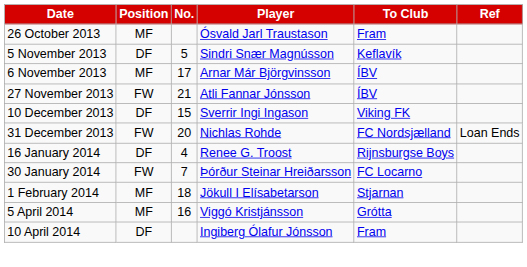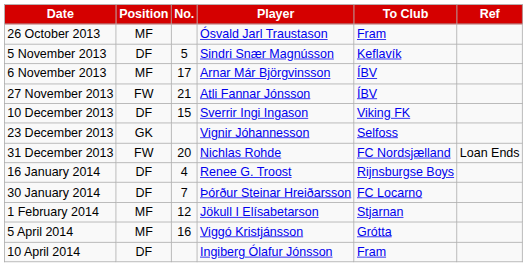 <table class="wikitable sortable">
 <tr>
 <th style="background:#d50000; color:white;"><strong>Date</strong></th>
 <th style="background:#d50000; color:white;"><strong>Position</strong></th>
 <th style="background:#d50000; color:white;"><strong>No.</strong></th>
 <th style="background:#d50000; color:white;"><strong>Player</strong></th>
 <th style="background:#d50000; color:white;"><strong>To Club</strong></th>
 <th style="background:#d50000; color:white;"><strong>Ref</strong></th>
 </tr>
 <tr>
 <td>26 October 2013</td>
 <td style="text-align:center;">MF</td>
 <td style="text-align:center;"></td>
 <td style="text-align:left;"> <a href='#'>Ósvald Jarl Traustason</a></td>
 <td style="text-align:left;"> <a href='#'>Fram</a></td>
 <td></td>
 </tr>
 <tr>
 <td>5 November 2013</td>
 <td style="text-align:center;">DF</td>
 <td style="text-align:center;">5</td>
 <td style="text-align:left;"> <a href='#'>Sindri Snær Magnússon</a></td>
 <td style="text-align:left;"> <a href='#'>Keflavík</a></td>
 <td></td>
 </tr>
 <tr>
 <td>6 November 2013</td>
 <td style="text-align:center;">MF</td>
 <td style="text-align:center;">17</td>
 <td style="text-align:left;"> <a href='#'>Arnar Már Björgvinsson</a></td>
 <td style="text-align:left;"> <a href='#'>ÍBV</a></td>
 <td></td>
 </tr>
 <tr>
 <td>27 November 2013</td>
 <td style="text-align:center;">FW</td>
 <td style="text-align:center;">21</td>
 <td style="text-align:left;"> <a href='#'>Atli Fannar Jónsson</a></td>
 <td style="text-align:left;"> <a href='#'>ÍBV</a></td>
 <td></td>
 </tr>
 <tr>
 <td>10 December 2013</td>
 <td style="text-align:center;">DF</td>
 <td style="text-align:center;">15</td>
 <td style="text-align:left;"> <a href='#'>Sverrir Ingi Ingason</a></td>
 <td style="text-align:left;"> <a href='#'>Viking FK</a></td>
 <td></td>
 </tr>
 <tr>
+<td>23 December 2013</td>
+<td style="text-align:center;">GK</td>
+<td style="text-align:center;"></td>
+<td style="text-align:left;"> <a href='#'>Vignir Jóhannesson</a></td>
+<td style="text-align:left;"> <a href='#'>Selfoss</a></td>
+<td></td>
+</tr>
+<tr>
 <td>31 December 2013</td>
 <td style="text-align:center;">FW</td>
 <td style="text-align:center;">20</td>
 <td style="text-align:left;"> <a href='#'>Nichlas Rohde</a></td>
 <td style="text-align:left;"> <a href='#'>FC Nordsjælland</a></td>
 <td>Loan Ends</td>
 </tr>
 <tr>
 <td>16 January 2014</td>
 <td style="text-align:center;">DF</td>
 <td style="text-align:center;">4</td>
 <td style="text-align:left;"> <a href='#'>Renee G. Troost</a></td>
 <td style="text-align:left;"> <a href='#'>Rijnsburgse Boys</a></td>
 <td></td>
 </tr>
 <tr>
 <td>30 January 2014</td>
-<td style="text-align:center;">FW</td>
+<td style="text-align:center;">DF</td>
 <td style="text-align:center;">7</td>
 <td style="text-align:left;"> <a href='#'>Þórður Steinar Hreiðarsson</a></td>
 <td style="text-align:left;"> <a href='#'>FC Locarno</a></td>
 <td></td>
 </tr>
 <tr>
 <td>1 February 2014</td>
 <td style="text-align:center;">MF</td>
-<td style="text-align:center;">18</td>
+<td style="text-align:center;">12</td>
 <td style="text-align:left;"> <a href='#'>Jökull I Elísabetarson</a></td>
 <td style="text-align:left;"> <a href='#'>Stjarnan</a></td>
 <td></td>
 </tr>
 <tr>
 <td>5 April 2014</td>
 <td style="text-align:center;">MF</td>
 <td style="text-align:center;">16</td>
 <td style="text-align:left;"> <a href='#'>Viggó Kristjánsson</a></td>
 <td style="text-align:left;"> <a href='#'>Grótta</a></td>
 <td></td>
 </tr>
 <tr>
 <td>10 April 2014</td>
 <td style="text-align:center;">DF</td>
 <td style="text-align:center;"></td>
 <td style="text-align:left;"> <a href='#'>Ingiberg Ólafur Jónsson</a></td>
 <td style="text-align:left;"> <a href='#'>Fram</a></td>
 <td></td>
 </tr>
 </table>
